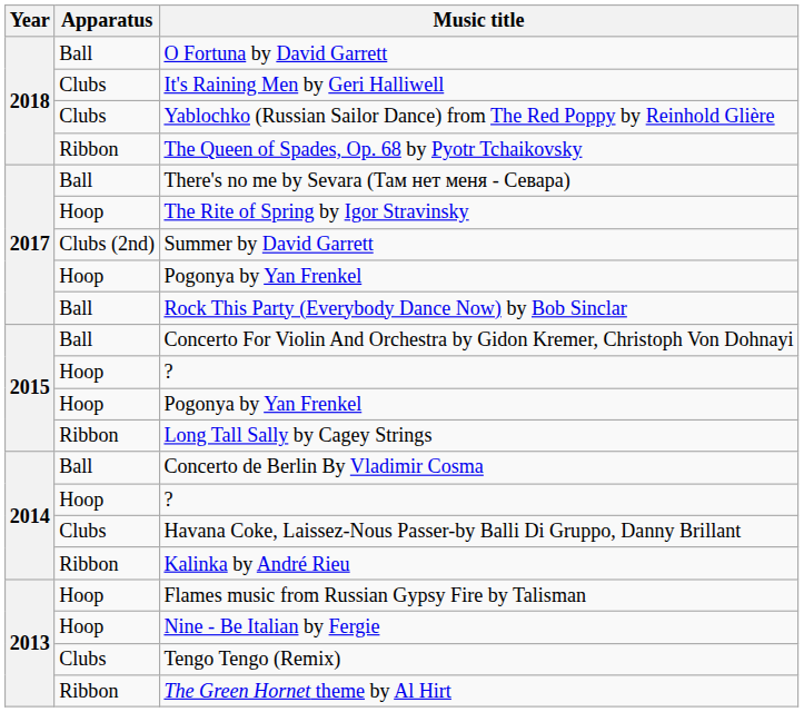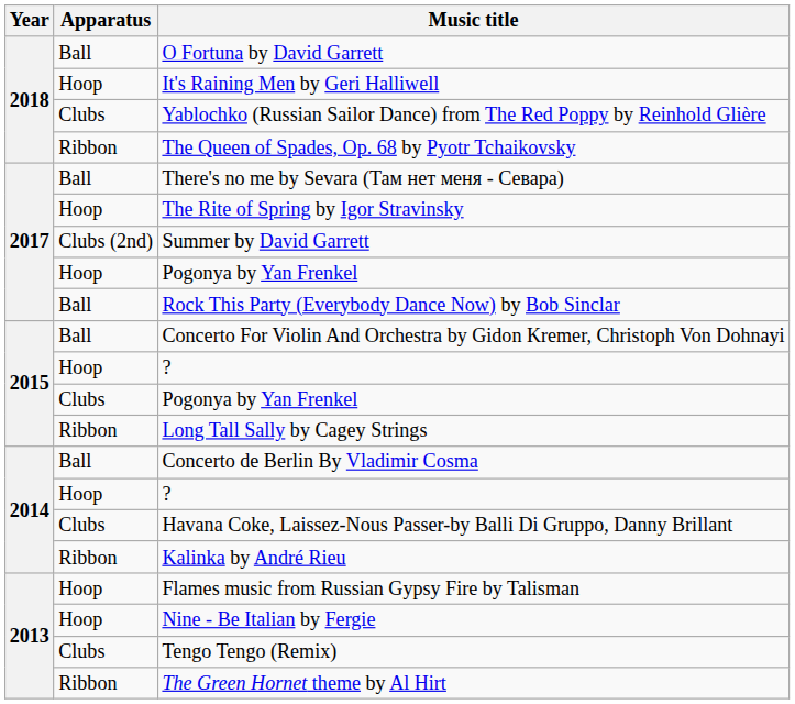 <table class="wikitable plainrowheaders">
 <tr>
 <th scope=col>Year</th>
 <th scope=col>Apparatus</th>
 <th scope=col>Music title</th>
 </tr>
 <tr>
 <th scope=row rowspan=4>2018</th>
 <td>Ball</td>
 <td><a href='#'>O Fortuna</a> by <a href='#'>David Garrett</a></td>
 </tr>
 <tr>
-<td>Clubs</td>
+<td>Hoop</td>
 <td><a href='#'>It's Raining Men</a> by <a href='#'>Geri Halliwell</a></td>
 </tr>
 <tr>
 <td>Clubs</td>
 <td><a href='#'>Yablochko</a> (Russian Sailor Dance) from <a href='#'>The Red Poppy</a> by <a href='#'>Reinhold Glière</a></td>
 </tr>
 <tr>
 <td>Ribbon</td>
 <td><a href='#'>The Queen of Spades, Op. 68</a> by <a href='#'>Pyotr Tchaikovsky</a></td>
 </tr>
 <tr>
 <th scope=row rowspan=5>2017</th>
 <td>Ball</td>
 <td>There's no me by Sevara (Там нет меня - Севара)</td>
 </tr>
 <tr>
 <td>Hoop</td>
 <td><a href='#'>The Rite of Spring</a> by <a href='#'>Igor Stravinsky</a></td>
 </tr>
 <tr>
 <td>Clubs (2nd)</td>
 <td>Summer by <a href='#'>David Garrett</a></td>
 </tr>
 <tr>
 <td>Hoop</td>
 <td>Pogonya by <a href='#'>Yan Frenkel</a></td>
 </tr>
 <tr>
 <td>Ball</td>
 <td><a href='#'>Rock This Party (Everybody Dance Now)</a> by <a href='#'>Bob Sinclar</a></td>
 </tr>
 <tr>
 <th scope=row rowspan=4>2015</th>
 <td>Ball</td>
 <td>Concerto For Violin And Orchestra by Gidon Kremer, Christoph Von Dohnayi</td>
 </tr>
 <tr>
 <td>Hoop</td>
 <td>?</td>
 </tr>
 <tr>
-<td>Hoop</td>
+<td>Clubs</td>
 <td>Pogonya by <a href='#'>Yan Frenkel</a></td>
 </tr>
 <tr>
 <td>Ribbon</td>
 <td><a href='#'>Long Tall Sally</a> by Cagey Strings</td>
 </tr>
 <tr>
 <th scope=row rowspan=4>2014</th>
 <td>Ball</td>
 <td>Concerto de Berlin By <a href='#'>Vladimir Cosma</a></td>
 </tr>
 <tr>
 <td>Hoop</td>
 <td>?</td>
 </tr>
 <tr>
 <td>Clubs</td>
 <td>Havana Coke, Laissez-Nous Passer-by Balli Di Gruppo, Danny Brillant</td>
 </tr>
 <tr>
 <td>Ribbon</td>
 <td><a href='#'>Kalinka</a> by <a href='#'>André Rieu</a></td>
 </tr>
 <tr>
 <th scope=row rowspan=4>2013</th>
 <td>Hoop</td>
 <td>Flames music from Russian Gypsy Fire by Talisman</td>
 </tr>
 <tr>
 <td>Hoop</td>
 <td><a href='#'>Nine - Be Italian</a> by <a href='#'>Fergie</a></td>
 </tr>
 <tr>
 <td>Clubs</td>
 <td>Tengo Tengo (Remix)</td>
 </tr>
 <tr>
 <td>Ribbon</td>
 <td><a href='#'><em>The Green Hornet</em> theme</a> by <a href='#'>Al Hirt</a></td>
 </tr>
 </table>
